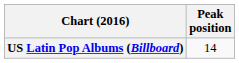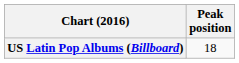 <table class="wikitable sortable plainrowheaders">
 <tr>
 <th>Chart (2016)</th>
 <th>Peak<br>position</th>
 </tr>
 <tr>
 <th scope=row>US <a href='#'>Latin Pop Albums</a> (<em><a href='#'>Billboard</a></em>)</th>
-<td style="text-align:center;">14</td>
+<td style="text-align:center;">18</td>
 </tr>
 </table>
